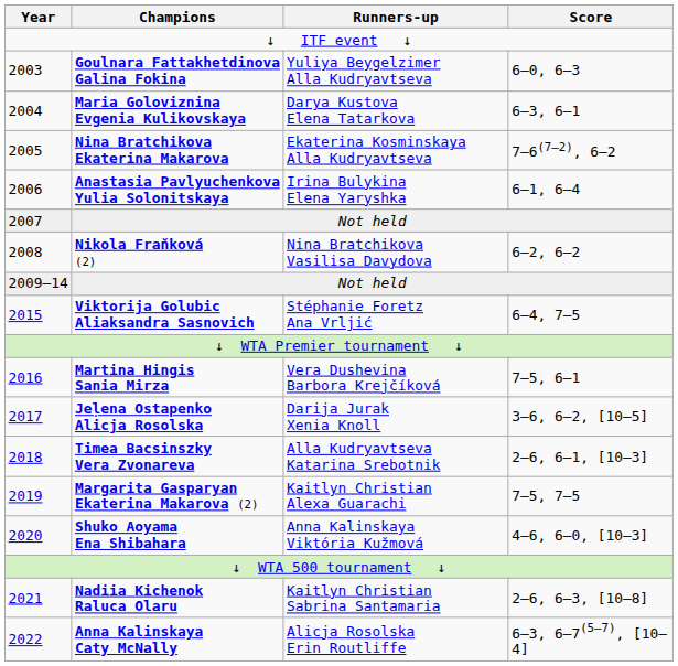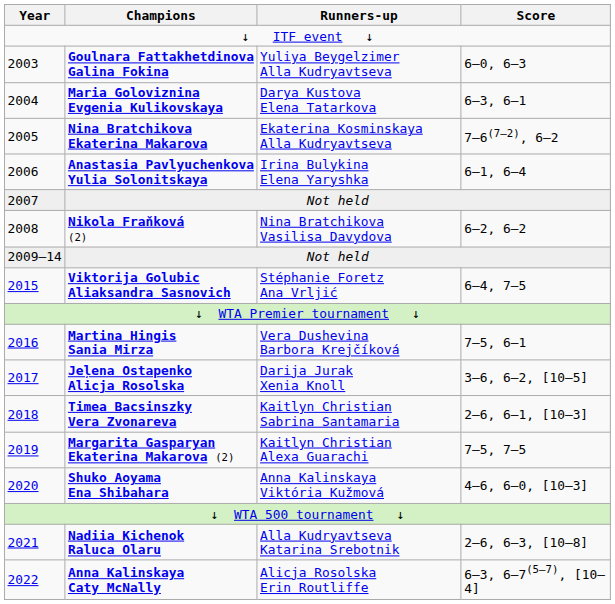 <table class="wikitable">
 <tr>
 <th>Year</th>
 <th>Champions</th>
 <th width="200">Runners-up</th>
 <th width="145">Score</th>
 </tr>
 <tr>
 <td colspan="5" align="center">↓   <a href='#'>ITF event</a>   ↓</td>
 </tr>
 <tr>
 <td>2003</td>
 <td> <strong><a href='#'>Goulnara Fattakhetdinova</a></strong> <br>  <strong><a href='#'>Galina Fokina</a></strong></td>
 <td> <a href='#'>Yuliya Beygelzimer</a> <br>  <a href='#'>Alla Kudryavtseva</a></td>
 <td>6–0, 6–3</td>
 </tr>
 <tr>
 <td>2004</td>
 <td> <strong><a href='#'>Maria Goloviznina</a></strong> <br>  <strong><a href='#'>Evgenia Kulikovskaya</a></strong></td>
 <td> <a href='#'>Darya Kustova</a> <br>  <a href='#'>Elena Tatarkova</a></td>
 <td>6–3, 6–1</td>
 </tr>
 <tr>
 <td>2005</td>
 <td> <strong><a href='#'>Nina Bratchikova</a></strong> <br>  <strong><a href='#'>Ekaterina Makarova</a></strong></td>
 <td> <a href='#'>Ekaterina Kosminskaya</a> <br>  <a href='#'>Alla Kudryavtseva</a></td>
 <td>7–6<sup>(7–2)</sup>, 6–2</td>
 </tr>
 <tr>
 <td>2006</td>
 <td> <strong><a href='#'>Anastasia Pavlyuchenkova</a></strong> <br>  <strong><a href='#'>Yulia Solonitskaya</a></strong></td>
 <td> <a href='#'>Irina Bulykina</a> <br>  <a href='#'>Elena Yaryshka</a></td>
 <td>6–1, 6–4</td>
 </tr>
 <tr style="background:#efefef;">
 <td>2007</td>
 <td rowspan="1" colspan="3" align="center"><em>Not held</em></td>
 </tr>
 <tr>
 <td>2008</td>
 <td> <strong><a href='#'>Nikola Fraňková</a></strong> <br>  <small> (2) </small></td>
 <td> <a href='#'>Nina Bratchikova</a> <br>  <a href='#'>Vasilisa Davydova</a></td>
 <td>6–2, 6–2</td>
 </tr>
 <tr style="background:#efefef;">
 <td>2009–14</td>
 <td rowspan="1" colspan="3" align="center"><em>Not held</em></td>
 </tr>
 <tr>
 <td><a href='#'>2015</a></td>
 <td> <strong><a href='#'>Viktorija Golubic</a></strong> <br>  <strong><a href='#'>Aliaksandra Sasnovich</a></strong></td>
 <td> <a href='#'>Stéphanie Foretz</a> <br>  <a href='#'>Ana Vrljić</a></td>
 <td>6–4, 7–5</td>
 </tr>
 <tr>
 <td colspan=8 style=background:#D4F1C5 align=center>↓  <a href='#'>WTA Premier tournament</a>   ↓</td>
 </tr>
 <tr>
 <td><a href='#'>2016</a></td>
 <td> <strong><a href='#'>Martina Hingis</a></strong> <br>  <strong><a href='#'>Sania Mirza</a></strong></td>
 <td> <a href='#'>Vera Dushevina</a> <br>  <a href='#'>Barbora Krejčíková</a></td>
 <td>7–5, 6–1</td>
 </tr>
 <tr>
 <td><a href='#'>2017</a></td>
 <td> <strong><a href='#'>Jeļena Ostapenko</a></strong> <br>  <strong><a href='#'>Alicja Rosolska</a></strong></td>
 <td> <a href='#'>Darija Jurak</a> <br>  <a href='#'>Xenia Knoll</a></td>
 <td>3–6, 6–2, [10–5]</td>
 </tr>
 <tr>
 <td><a href='#'>2018</a></td>
 <td> <strong><a href='#'>Timea Bacsinszky</a></strong> <br>  <strong><a href='#'>Vera Zvonareva</a></strong></td>
-<td> <a href='#'>Alla Kudryavtseva</a> <br>  <a href='#'>Katarina Srebotnik</a></td>
+<td> <a href='#'>Kaitlyn Christian</a> <br>  <a href='#'>Sabrina Santamaria</a></td>
 <td>2–6, 6–1, [10–3]</td>
 </tr>
 <tr>
 <td><a href='#'>2019</a></td>
 <td> <strong><a href='#'>Margarita Gasparyan</a></strong> <br>  <strong><a href='#'>Ekaterina Makarova</a></strong> <small> (2) </small></td>
 <td> <a href='#'>Kaitlyn Christian</a> <br>  <a href='#'>Alexa Guarachi</a></td>
 <td>7–5, 7–5</td>
 </tr>
 <tr>
 <td><a href='#'>2020</a></td>
 <td> <strong><a href='#'>Shuko Aoyama</a></strong> <br>  <strong><a href='#'>Ena Shibahara</a></strong></td>
 <td> <a href='#'>Anna Kalinskaya</a> <br>  <a href='#'>Viktória Kužmová</a></td>
 <td>4–6, 6–0, [10–3]</td>
 </tr>
 <tr>
 <td colspan=8 style=background:#D4F1C5 align=center>↓  <a href='#'>WTA 500 tournament</a>   ↓</td>
 </tr>
 <tr>
 <td><a href='#'>2021</a></td>
 <td> <strong><a href='#'>Nadiia Kichenok</a></strong> <br>  <strong><a href='#'>Raluca Olaru</a></strong></td>
-<td> <a href='#'>Kaitlyn Christian</a> <br>  <a href='#'>Sabrina Santamaria</a></td>
+<td> <a href='#'>Alla Kudryavtseva</a> <br>  <a href='#'>Katarina Srebotnik</a></td>
 <td>2–6, 6–3, [10–8]</td>
 </tr>
 <tr>
 <td><a href='#'>2022</a></td>
 <td> <strong><a href='#'>Anna Kalinskaya</a></strong> <br>  <strong><a href='#'>Caty McNally</a></strong></td>
 <td> <a href='#'>Alicja Rosolska</a> <br>  <a href='#'>Erin Routliffe</a></td>
 <td>6–3, 6–7<sup>(5–7)</sup>, [10–4]</td>
 </tr>
 </table>
